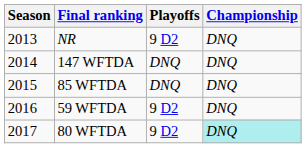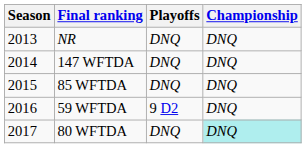 <table class="wikitable sortable">
 <tr>
 <th>Season</th>
 <th><a href='#'>Final ranking</a></th>
 <th>Playoffs</th>
 <th><a href='#'>Championship</a></th>
 </tr>
 <tr>
 <td>2013</td>
 <td><em>NR</em></td>
-<td>9 <a href='#'>D2</a></td>
+<td><em>DNQ</em></td>
 <td><em>DNQ</em></td>
 </tr>
 <tr>
 <td>2014</td>
 <td>147 WFTDA</td>
 <td><em>DNQ</em></td>
 <td><em>DNQ</em></td>
 </tr>
 <tr>
 <td>2015</td>
 <td>85 WFTDA</td>
 <td><em>DNQ</em></td>
 <td><em>DNQ</em></td>
 </tr>
 <tr>
 <td>2016</td>
 <td>59 WFTDA</td>
 <td>9 <a href='#'>D2</a></td>
 <td><em>DNQ</em></td>
 </tr>
 <tr>
 <td>2017</td>
 <td>80 WFTDA</td>
-<td>9 <a href='#'>D2</a></td>
+<td><em>DNQ</em></td>
 <td style="background: paleturquoise;"><em>DNQ</em></td>
 </tr>
 </table>
